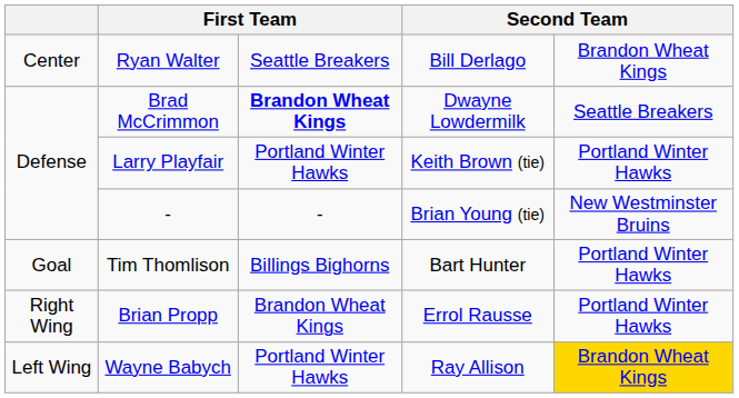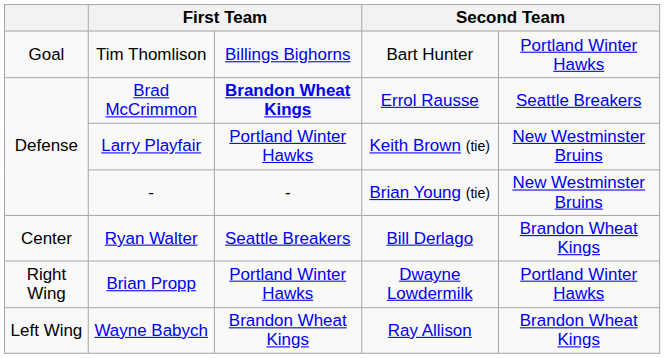 <table class="wikitable" style="text-align:center;" width="70%">
 <tr>
 <th></th>
 <th colspan="2">First Team</th>
 <th colspan="2">Second Team</th>
+</tr>
+<tr>
+<td>Goal</td>
+<td>Tim Thomlison</td>
+<td><a href='#'>Billings Bighorns</a></td>
+<td>Bart Hunter</td>
+<td><a href='#'>Portland Winter Hawks</a></td>
+</tr>
+<tr>
+<td rowspan="3">Defense</td>
+<td><a href='#'>Brad McCrimmon</a></td>
+<td><strong><a href='#'>Brandon Wheat Kings</a></strong></td>
+<td><a href='#'>Errol Rausse</a></td>
+<td><a href='#'>Seattle Breakers</a></td>
+</tr>
+<tr>
+<td><a href='#'>Larry Playfair</a></td>
+<td><a href='#'>Portland Winter Hawks</a></td>
+<td><a href='#'>Keith Brown</a> <small>(tie)</small></td>
+<td><a href='#'>New Westminster Bruins</a></td>
+</tr>
+<tr>
+<td>-</td>
+<td>-</td>
+<td><a href='#'>Brian Young</a> <small>(tie)</small></td>
+<td><a href='#'>New Westminster Bruins</a></td>
 </tr>
 <tr>
 <td>Center</td>
 <td><a href='#'>Ryan Walter</a></td>
 <td><a href='#'>Seattle Breakers</a></td>
 <td><a href='#'>Bill Derlago</a></td>
 <td><a href='#'>Brandon Wheat Kings</a></td>
 </tr>
 <tr>
-<td rowspan="3">Defense</td>
-<td><a href='#'>Brad McCrimmon</a></td>
-<td><strong><a href='#'>Brandon Wheat Kings</a></strong></td>
-<td><a href='#'>Dwayne Lowdermilk</a></td>
-<td><a href='#'>Seattle Breakers</a></td>
-</tr>
-<tr>
-<td><a href='#'>Larry Playfair</a></td>
-<td><a href='#'>Portland Winter Hawks</a></td>
-<td><a href='#'>Keith Brown</a> <small>(tie)</small></td>
-<td><a href='#'>Portland Winter Hawks</a></td>
-</tr>
-<tr>
-<td>-</td>
-<td>-</td>
-<td><a href='#'>Brian Young</a> <small>(tie)</small></td>
-<td><a href='#'>New Westminster Bruins</a></td>
-</tr>
-<tr>
-<td>Goal</td>
-<td>Tim Thomlison</td>
-<td><a href='#'>Billings Bighorns</a></td>
-<td>Bart Hunter</td>
-<td><a href='#'>Portland Winter Hawks</a></td>
-</tr>
-<tr>
 <td>Right Wing</td>
 <td><a href='#'>Brian Propp</a></td>
-<td><a href='#'>Brandon Wheat Kings</a></td>
-<td><a href='#'>Errol Rausse</a></td>
+<td><a href='#'>Portland Winter Hawks</a></td>
+<td><a href='#'>Dwayne Lowdermilk</a></td>
 <td><a href='#'>Portland Winter Hawks</a></td>
 </tr>
 <tr>
 <td>Left Wing</td>
 <td><a href='#'>Wayne Babych</a></td>
-<td><a href='#'>Portland Winter Hawks</a></td>
+<td><a href='#'>Brandon Wheat Kings</a></td>
 <td><a href='#'>Ray Allison</a></td>
-<td style="background: gold;"><a href='#'>Brandon Wheat Kings</a></td>
+<td><a href='#'>Brandon Wheat Kings</a></td>
 </tr>
 </table>
